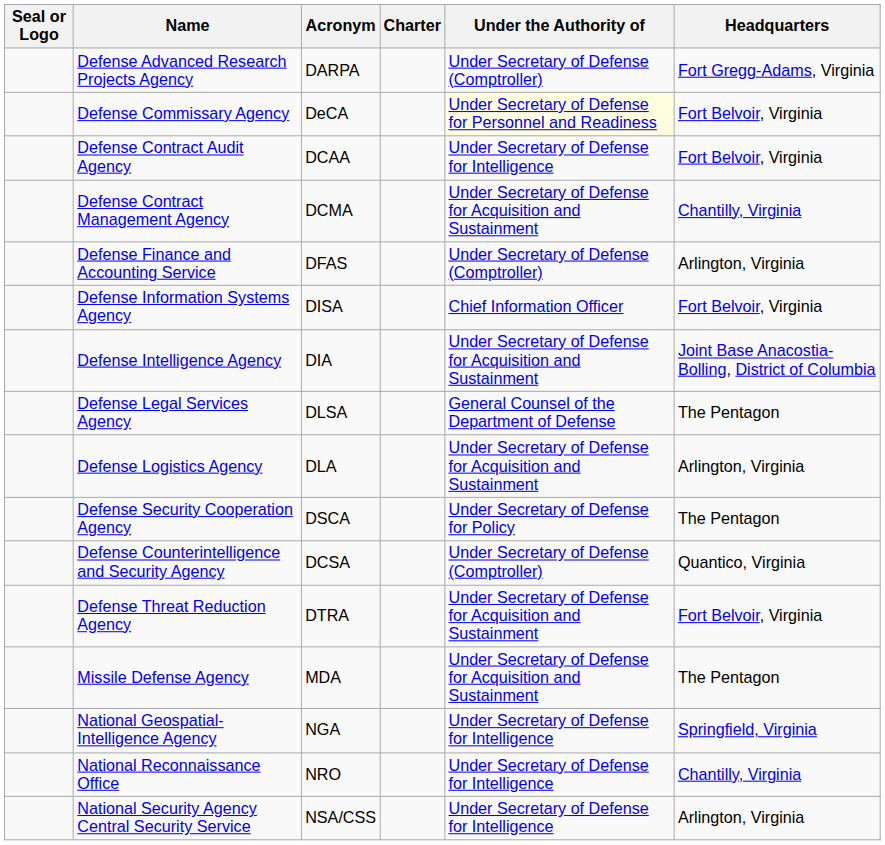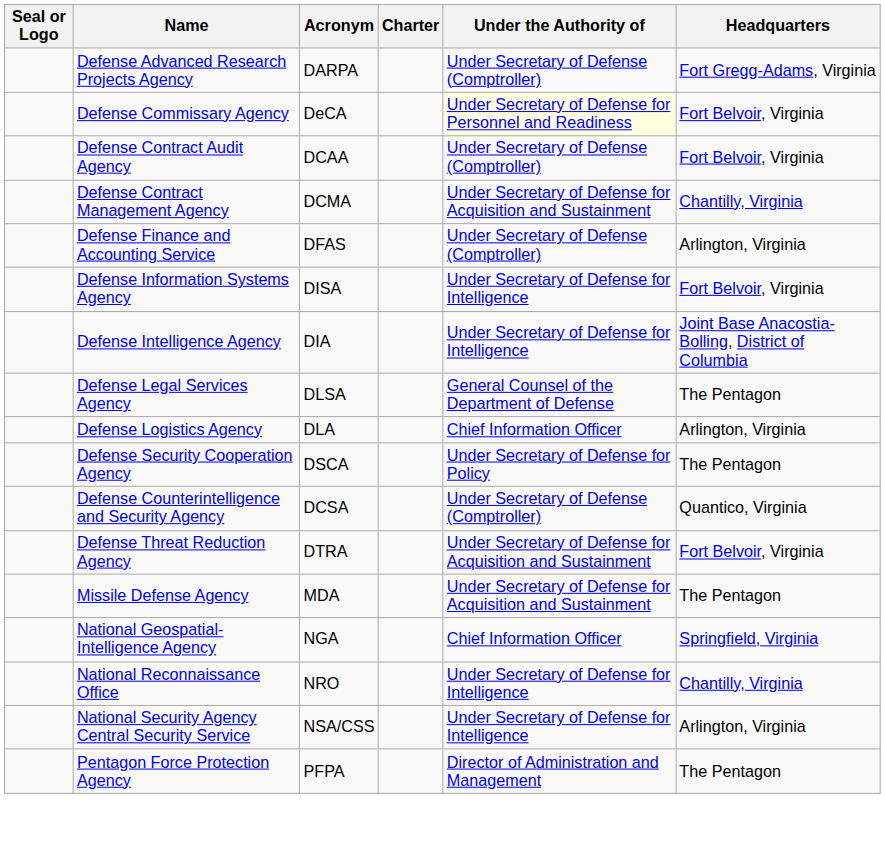 <table class="wikitable">
 <tr>
 <th>Seal or Logo</th>
 <th>Name</th>
 <th>Acronym</th>
 <th>Charter</th>
 <th>Under the Authority of</th>
 <th>Headquarters</th>
 </tr>
 <tr>
 <td></td>
 <td><a href='#'>Defense Advanced Research Projects Agency</a></td>
 <td>DARPA</td>
 <td></td>
 <td><a href='#'>Under Secretary of Defense (Comptroller)</a></td>
 <td><a href='#'>Fort Gregg-Adams</a>, Virginia</td>
 </tr>
 <tr>
 <td></td>
 <td><a href='#'>Defense Commissary Agency</a></td>
 <td>DeCA</td>
 <td></td>
 <td style="background: lightyellow;"><a href='#'>Under Secretary of Defense for Personnel and Readiness</a></td>
 <td><a href='#'>Fort Belvoir</a>, Virginia</td>
 </tr>
 <tr>
 <td></td>
 <td><a href='#'>Defense Contract Audit Agency</a></td>
 <td>DCAA</td>
 <td></td>
-<td><a href='#'>Under Secretary of Defense for Intelligence</a></td>
+<td><a href='#'>Under Secretary of Defense (Comptroller)</a></td>
 <td><a href='#'>Fort Belvoir</a>, Virginia</td>
 </tr>
 <tr>
 <td></td>
 <td><a href='#'>Defense Contract Management Agency</a></td>
 <td>DCMA</td>
 <td></td>
 <td><a href='#'>Under Secretary of Defense for Acquisition and Sustainment</a></td>
 <td><a href='#'>Chantilly, Virginia</a></td>
 </tr>
 <tr>
 <td></td>
 <td><a href='#'>Defense Finance and Accounting Service</a></td>
 <td>DFAS</td>
 <td></td>
 <td><a href='#'>Under Secretary of Defense (Comptroller)</a></td>
 <td>Arlington, Virginia</td>
 </tr>
 <tr>
 <td></td>
 <td><a href='#'>Defense Information Systems Agency</a></td>
 <td>DISA</td>
 <td></td>
-<td><a href='#'>Chief Information Officer</a></td>
+<td><a href='#'>Under Secretary of Defense for Intelligence</a></td>
 <td><a href='#'>Fort Belvoir</a>, Virginia</td>
 </tr>
 <tr>
 <td></td>
 <td><a href='#'>Defense Intelligence Agency</a></td>
 <td>DIA</td>
 <td></td>
-<td><a href='#'>Under Secretary of Defense for Acquisition and Sustainment</a></td>
+<td><a href='#'>Under Secretary of Defense for Intelligence</a></td>
 <td><a href='#'>Joint Base Anacostia-Bolling</a>, <a href='#'>District of Columbia</a></td>
 </tr>
 <tr>
 <td></td>
 <td><a href='#'>Defense Legal Services Agency</a></td>
 <td>DLSA</td>
 <td></td>
 <td><a href='#'>General Counsel of the Department of Defense</a></td>
 <td>The Pentagon</td>
 </tr>
 <tr>
 <td></td>
 <td><a href='#'>Defense Logistics Agency</a></td>
 <td>DLA</td>
 <td></td>
-<td><a href='#'>Under Secretary of Defense for Acquisition and Sustainment</a></td>
+<td><a href='#'>Chief Information Officer</a></td>
 <td>Arlington, Virginia</td>
 </tr>
 <tr>
 <td></td>
 <td><a href='#'>Defense Security Cooperation Agency</a></td>
 <td>DSCA</td>
 <td></td>
 <td><a href='#'>Under Secretary of Defense for Policy</a></td>
 <td>The Pentagon</td>
 </tr>
 <tr>
 <td></td>
 <td><a href='#'>Defense Counterintelligence and Security Agency</a></td>
 <td>DCSA</td>
 <td></td>
 <td><a href='#'>Under Secretary of Defense (Comptroller)</a></td>
 <td>Quantico, Virginia</td>
 </tr>
 <tr>
 <td></td>
 <td><a href='#'>Defense Threat Reduction Agency</a></td>
 <td>DTRA</td>
 <td></td>
 <td><a href='#'>Under Secretary of Defense for Acquisition and Sustainment</a></td>
 <td><a href='#'>Fort Belvoir</a>, Virginia</td>
 </tr>
 <tr>
 <td></td>
 <td><a href='#'>Missile Defense Agency</a></td>
 <td>MDA</td>
 <td></td>
 <td><a href='#'>Under Secretary of Defense for Acquisition and Sustainment</a></td>
 <td>The Pentagon</td>
 </tr>
 <tr>
 <td></td>
 <td><a href='#'>National Geospatial-Intelligence Agency</a></td>
 <td>NGA</td>
 <td></td>
-<td><a href='#'>Under Secretary of Defense for Intelligence</a></td>
+<td><a href='#'>Chief Information Officer</a></td>
 <td><a href='#'>Springfield, Virginia</a></td>
 </tr>
 <tr>
 <td></td>
 <td><a href='#'>National Reconnaissance Office</a></td>
 <td>NRO</td>
 <td></td>
 <td><a href='#'>Under Secretary of Defense for Intelligence</a></td>
 <td><a href='#'>Chantilly, Virginia</a></td>
 </tr>
 <tr>
 <td><br></td>
 <td><a href='#'>National Security Agency</a><br><a href='#'>Central Security Service</a></td>
 <td>NSA/CSS</td>
 <td></td>
 <td><a href='#'>Under Secretary of Defense for Intelligence</a></td>
 <td>Arlington, Virginia</td>
 </tr>
+<tr>
+<td></td>
+<td><a href='#'>Pentagon Force Protection Agency</a></td>
+<td>PFPA</td>
+<td></td>
+<td><a href='#'>Director of Administration and Management</a></td>
+<td>The Pentagon</td>
+</tr>
 </table>
